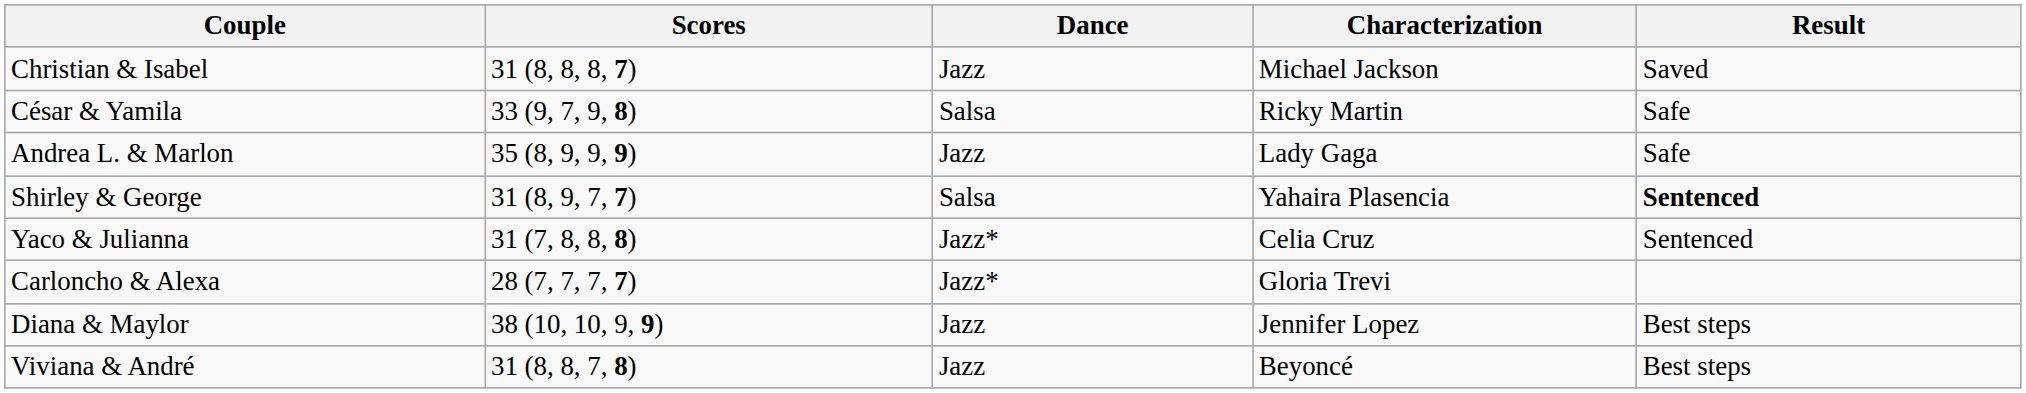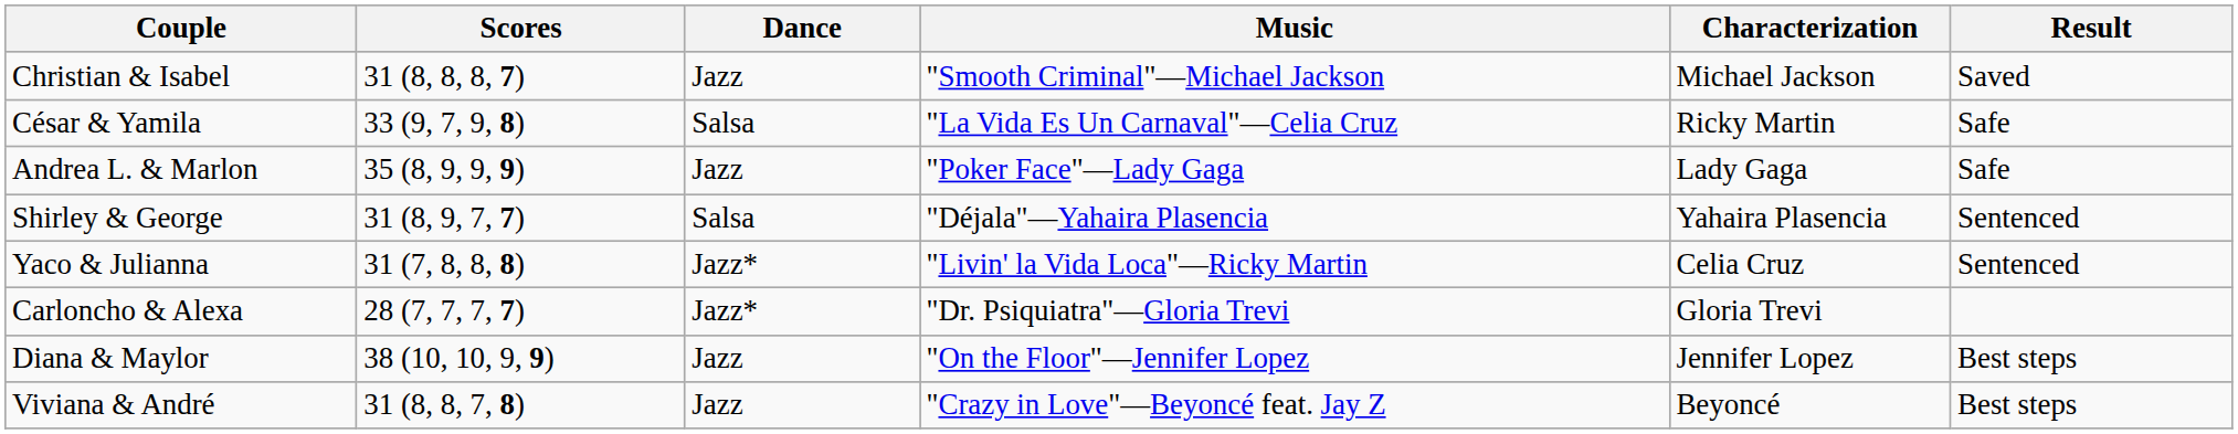 <table class="wikitable sortable" style="width:95%;">
 <tr>
 <th style="width:15%;">Couple</th>
 <th style="width:14%;">Scores</th>
 <th style="width:10%;">Dance</th>
+<th style="width:32%;">Music</th>
 <th style="width:12%;">Characterization</th>
 <th style="width:12%;">Result</th>
 </tr>
 <tr>
 <td>Christian & Isabel</td>
 <td>31 (8, 8, 8, <strong>7</strong>)</td>
 <td>Jazz</td>
+<td>"<a href='#'>Smooth Criminal</a>"—<a href='#'>Michael Jackson</a></td>
 <td>Michael Jackson</td>
 <td>Saved</td>
 </tr>
 <tr>
 <td>César & Yamila</td>
 <td>33 (9, 7, 9, <strong>8</strong>)</td>
 <td>Salsa</td>
+<td>"<a href='#'>La Vida Es Un Carnaval</a>"—<a href='#'>Celia Cruz</a></td>
 <td>Ricky Martin</td>
 <td>Safe</td>
 </tr>
 <tr>
 <td>Andrea L. & Marlon</td>
 <td>35 (8, 9, 9, <strong>9</strong>)</td>
 <td>Jazz</td>
+<td>"<a href='#'>Poker Face</a>"—<a href='#'>Lady Gaga</a></td>
 <td>Lady Gaga</td>
 <td>Safe</td>
 </tr>
 <tr>
 <td>Shirley & George</td>
 <td>31 (8, 9, 7, <strong>7</strong>)</td>
 <td>Salsa</td>
+<td>"Déjala"—<a href='#'>Yahaira Plasencia</a></td>
 <td>Yahaira Plasencia</td>
-<td><strong>Sentenced</strong></td>
+<td>Sentenced</td>
 </tr>
 <tr>
 <td>Yaco & Julianna</td>
 <td>31 (7, 8, 8, <strong>8</strong>)</td>
 <td>Jazz*</td>
+<td>"<a href='#'>Livin' la Vida Loca</a>"—<a href='#'>Ricky Martin</a></td>
 <td>Celia Cruz</td>
 <td>Sentenced</td>
 </tr>
 <tr>
 <td>Carloncho & Alexa</td>
 <td>28 (7, 7, 7, <strong>7</strong>)</td>
 <td>Jazz*</td>
+<td>"Dr. Psiquiatra"—<a href='#'>Gloria Trevi</a></td>
 <td>Gloria Trevi</td>
 <td></td>
 </tr>
 <tr>
 <td>Diana & Maylor</td>
 <td>38 (10, 10, 9, <strong>9</strong>)</td>
 <td>Jazz</td>
+<td>"<a href='#'>On the Floor</a>"—<a href='#'>Jennifer Lopez</a></td>
 <td>Jennifer Lopez</td>
 <td>Best steps</td>
 </tr>
 <tr>
 <td>Viviana & André</td>
 <td>31 (8, 8, 7, <strong>8</strong>)</td>
 <td>Jazz</td>
+<td>"<a href='#'>Crazy in Love</a>"—<a href='#'>Beyoncé</a> feat. <a href='#'>Jay Z</a></td>
 <td>Beyoncé</td>
 <td>Best steps</td>
 </tr>
 </table>
